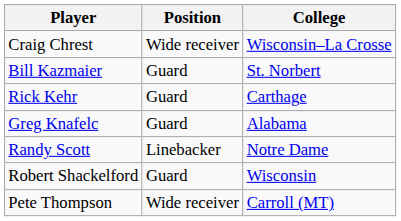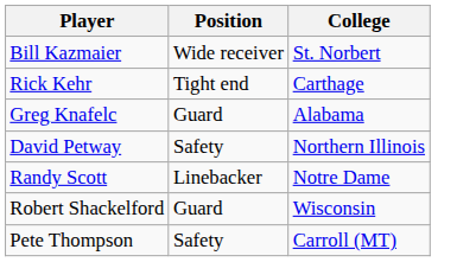 <table class="wikitable">
 <tr>
 <th>Player</th>
 <th>Position</th>
 <th>College</th>
 </tr>
 <tr>
-<td>Craig Chrest</td>
+<td><a href='#'>Bill Kazmaier</a></td>
 <td>Wide receiver</td>
-<td><a href='#'>Wisconsin–La Crosse</a></td>
-</tr>
-<tr>
-<td><a href='#'>Bill Kazmaier</a></td>
-<td>Guard</td>
 <td><a href='#'>St. Norbert</a></td>
 </tr>
 <tr>
 <td><a href='#'>Rick Kehr</a></td>
-<td>Guard</td>
+<td>Tight end</td>
 <td><a href='#'>Carthage</a></td>
 </tr>
 <tr>
 <td><a href='#'>Greg Knafelc</a></td>
 <td>Guard</td>
 <td><a href='#'>Alabama</a></td>
+</tr>
+<tr>
+<td><a href='#'>David Petway</a></td>
+<td>Safety</td>
+<td><a href='#'>Northern Illinois</a></td>
 </tr>
 <tr>
 <td><a href='#'>Randy Scott</a></td>
 <td>Linebacker</td>
 <td><a href='#'>Notre Dame</a></td>
 </tr>
 <tr>
 <td>Robert Shackelford</td>
 <td>Guard</td>
 <td><a href='#'>Wisconsin</a></td>
 </tr>
 <tr>
 <td>Pete Thompson</td>
-<td>Wide receiver</td>
+<td>Safety</td>
 <td><a href='#'>Carroll (MT)</a></td>
 </tr>
 </table>
